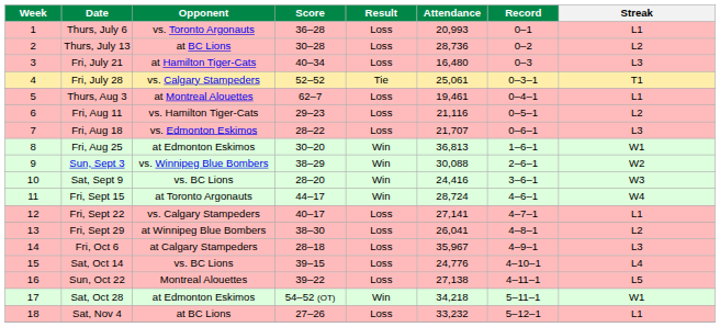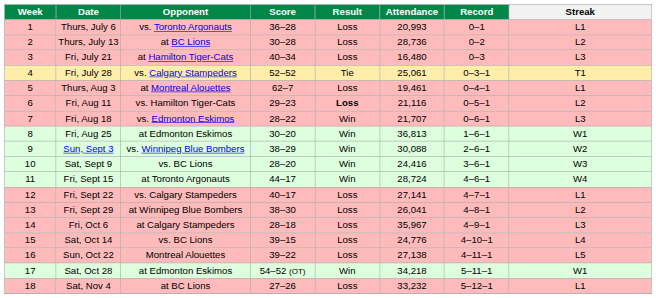 <table class="wikitable sortable">
 <tr>
 <th style="background:#008748;color:White;"  width="8%">Week</th>
 <th style="background:#008748;color:White;"  width="10%">Date</th>
 <th style="background:#008748;color:White;"  width="20%">Opponent</th>
 <th style="background:#008748;color:White;"  width="10%">Score</th>
 <th style="background:#008748;color:White;"  width="10%">Result</th>
 <th style="background:#008748;color:White;"  width="10%">Attendance</th>
 <th style="background:#008748;color:White;"  width="10%">Record</th>
 <th>Streak</th>
 </tr>
 <tr align="center" bgcolor="#ffbbbb">
 <td>1</td>
 <td>Thurs, July 6</td>
 <td>vs. <a href='#'>Toronto Argonauts</a></td>
 <td>36–28</td>
 <td>Loss</td>
 <td>20,993</td>
 <td>0–1</td>
 <td>L1</td>
 </tr>
 <tr align="center" bgcolor="#ffbbbb">
 <td>2</td>
 <td>Thurs, July 13</td>
 <td>at <a href='#'>BC Lions</a></td>
 <td>30–28</td>
 <td>Loss</td>
 <td>28,736</td>
 <td>0–2</td>
 <td>L2</td>
 </tr>
 <tr align="center" bgcolor="#ffbbbb">
 <td>3</td>
 <td>Fri, July 21</td>
 <td>at <a href='#'>Hamilton Tiger-Cats</a></td>
 <td>40–34</td>
 <td>Loss</td>
 <td>16,480</td>
 <td>0–3</td>
 <td>L3</td>
 </tr>
 <tr align="center" bgcolor="#ffeeaa">
 <td>4</td>
 <td>Fri, July 28</td>
 <td>vs. <a href='#'>Calgary Stampeders</a></td>
 <td>52–52</td>
 <td>Tie</td>
 <td>25,061</td>
 <td>0–3–1</td>
 <td>T1</td>
 </tr>
 <tr align="center" bgcolor="#ffbbbb">
 <td>5</td>
 <td>Thurs, Aug 3</td>
 <td>at <a href='#'>Montreal Alouettes</a></td>
 <td>62–7</td>
 <td>Loss</td>
 <td>19,461</td>
 <td>0–4–1</td>
 <td>L1</td>
 </tr>
 <tr align="center" bgcolor="#ffbbbb">
 <td>6</td>
 <td>Fri, Aug 11</td>
 <td>vs. Hamilton Tiger-Cats</td>
 <td>29–23</td>
-<td>Loss</td>
+<td><strong>Loss</strong></td>
 <td>21,116</td>
 <td>0–5–1</td>
 <td>L2</td>
 </tr>
 <tr align="center" bgcolor="#ffbbbb">
 <td>7</td>
 <td>Fri, Aug 18</td>
 <td>vs. <a href='#'>Edmonton Eskimos</a></td>
 <td>28–22</td>
-<td>Loss</td>
+<td>Win</td>
 <td>21,707</td>
 <td>0–6–1</td>
 <td>L3</td>
 </tr>
 <tr align="center" bgcolor="#ddffdd">
 <td>8</td>
 <td>Fri, Aug 25</td>
 <td>at Edmonton Eskimos</td>
 <td>30–20</td>
 <td>Win</td>
 <td>36,813</td>
 <td>1–6–1</td>
 <td>W1</td>
 </tr>
 <tr align="center" bgcolor="#ddffdd">
 <td>9</td>
 <td><a href='#'>Sun, Sept 3</a></td>
 <td>vs. <a href='#'>Winnipeg Blue Bombers</a></td>
 <td>38–29</td>
 <td>Win</td>
 <td>30,088</td>
 <td>2–6–1</td>
 <td>W2</td>
 </tr>
 <tr align="center" bgcolor="#ddffdd">
 <td>10</td>
 <td>Sat, Sept 9</td>
 <td>vs. BC Lions</td>
 <td>28–20</td>
 <td>Win</td>
 <td>24,416</td>
 <td>3–6–1</td>
 <td>W3</td>
 </tr>
 <tr align="center" bgcolor="#ddffdd">
 <td>11</td>
 <td>Fri, Sept 15</td>
 <td>at Toronto Argonauts</td>
 <td>44–17</td>
 <td>Win</td>
 <td>28,724</td>
 <td>4–6–1</td>
 <td>W4</td>
 </tr>
 <tr align="center" bgcolor="#ffbbbb">
 <td>12</td>
 <td>Fri, Sept 22</td>
 <td>vs. Calgary Stampeders</td>
 <td>40–17</td>
 <td>Loss</td>
 <td>27,141</td>
 <td>4–7–1</td>
 <td>L1</td>
 </tr>
 <tr align="center" bgcolor="#ffbbbb">
 <td>13</td>
 <td>Fri, Sept 29</td>
 <td>at Winnipeg Blue Bombers</td>
 <td>38–30</td>
 <td>Loss</td>
 <td>26,041</td>
 <td>4–8–1</td>
 <td>L2</td>
 </tr>
 <tr align="center" bgcolor="#ffbbbb">
 <td>14</td>
 <td>Fri, Oct 6</td>
 <td>at Calgary Stampeders</td>
 <td>28–18</td>
 <td>Loss</td>
 <td>35,967</td>
 <td>4–9–1</td>
 <td>L3</td>
 </tr>
 <tr align="center" bgcolor="#ffbbbb">
 <td>15</td>
 <td>Sat, Oct 14</td>
 <td>vs. BC Lions</td>
 <td>39–15</td>
 <td>Loss</td>
 <td>24,776</td>
 <td>4–10–1</td>
 <td>L4</td>
 </tr>
 <tr align="center" bgcolor="#ffbbbb">
 <td>16</td>
 <td>Sun, Oct 22</td>
 <td>Montreal Alouettes</td>
 <td>39–22</td>
 <td>Loss</td>
 <td>27,138</td>
 <td>4–11–1</td>
 <td>L5</td>
 </tr>
 <tr align="center" bgcolor="#ddffdd">
 <td>17</td>
 <td>Sat, Oct 28</td>
 <td>at Edmonton Eskimos</td>
 <td>54–52 <small> (OT) </small></td>
 <td>Win</td>
 <td>34,218</td>
 <td>5–11–1</td>
 <td>W1</td>
 </tr>
 <tr align="center" bgcolor="#ffbbbb">
 <td>18</td>
 <td>Sat, Nov 4</td>
 <td>at BC Lions</td>
 <td>27–26</td>
 <td>Loss</td>
 <td>33,232</td>
 <td>5–12–1</td>
 <td>L1</td>
 </tr>
 <tr>
 </tr>
 </table>
